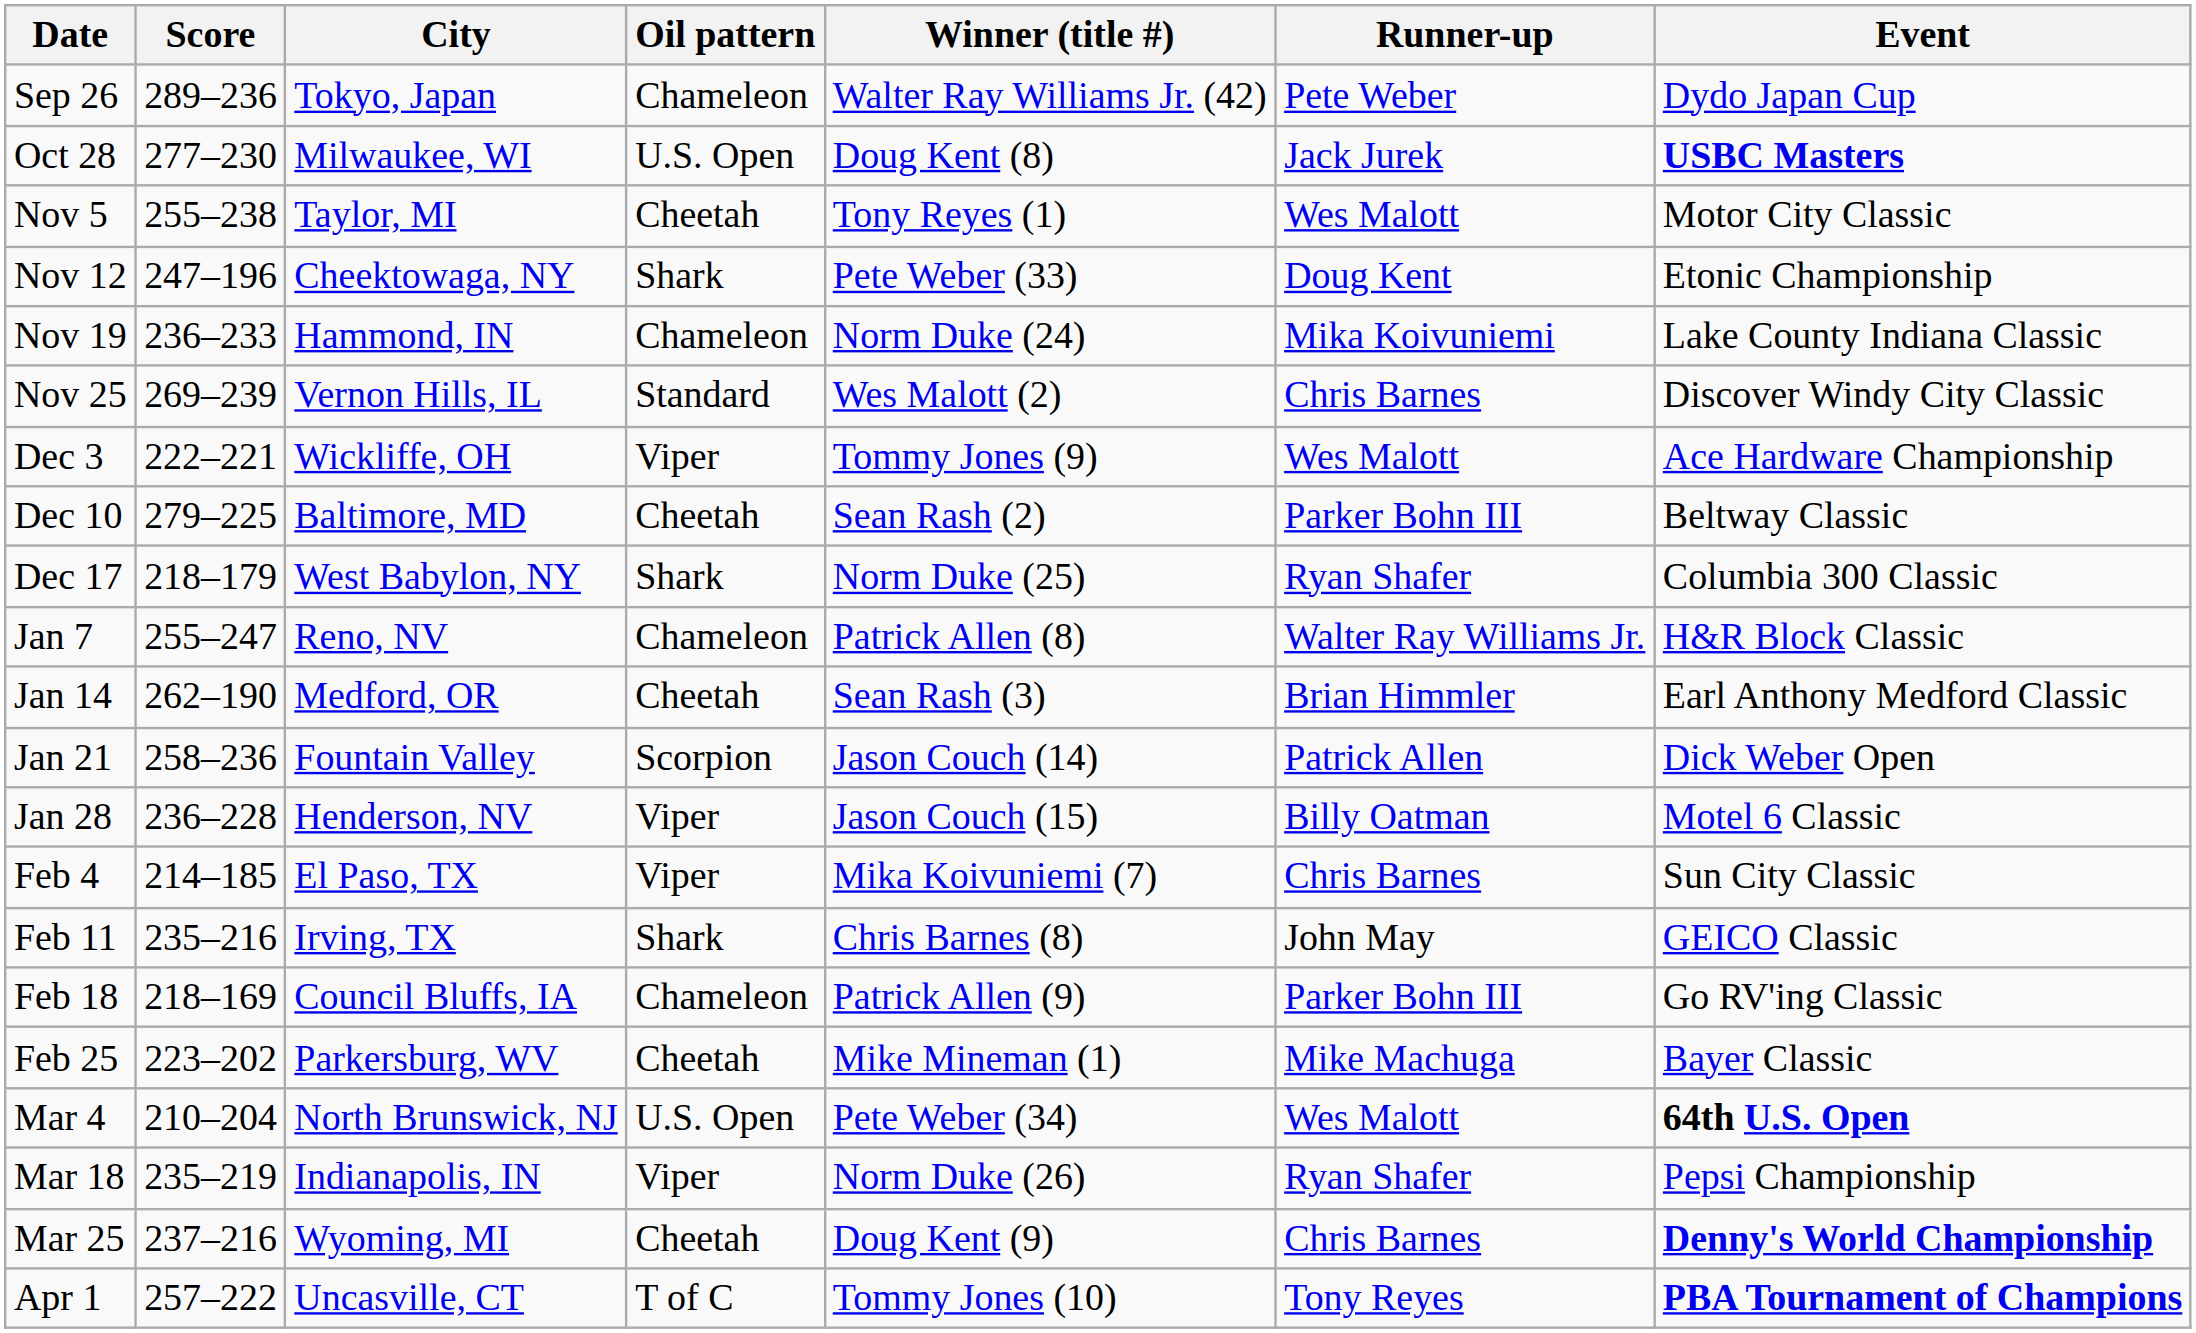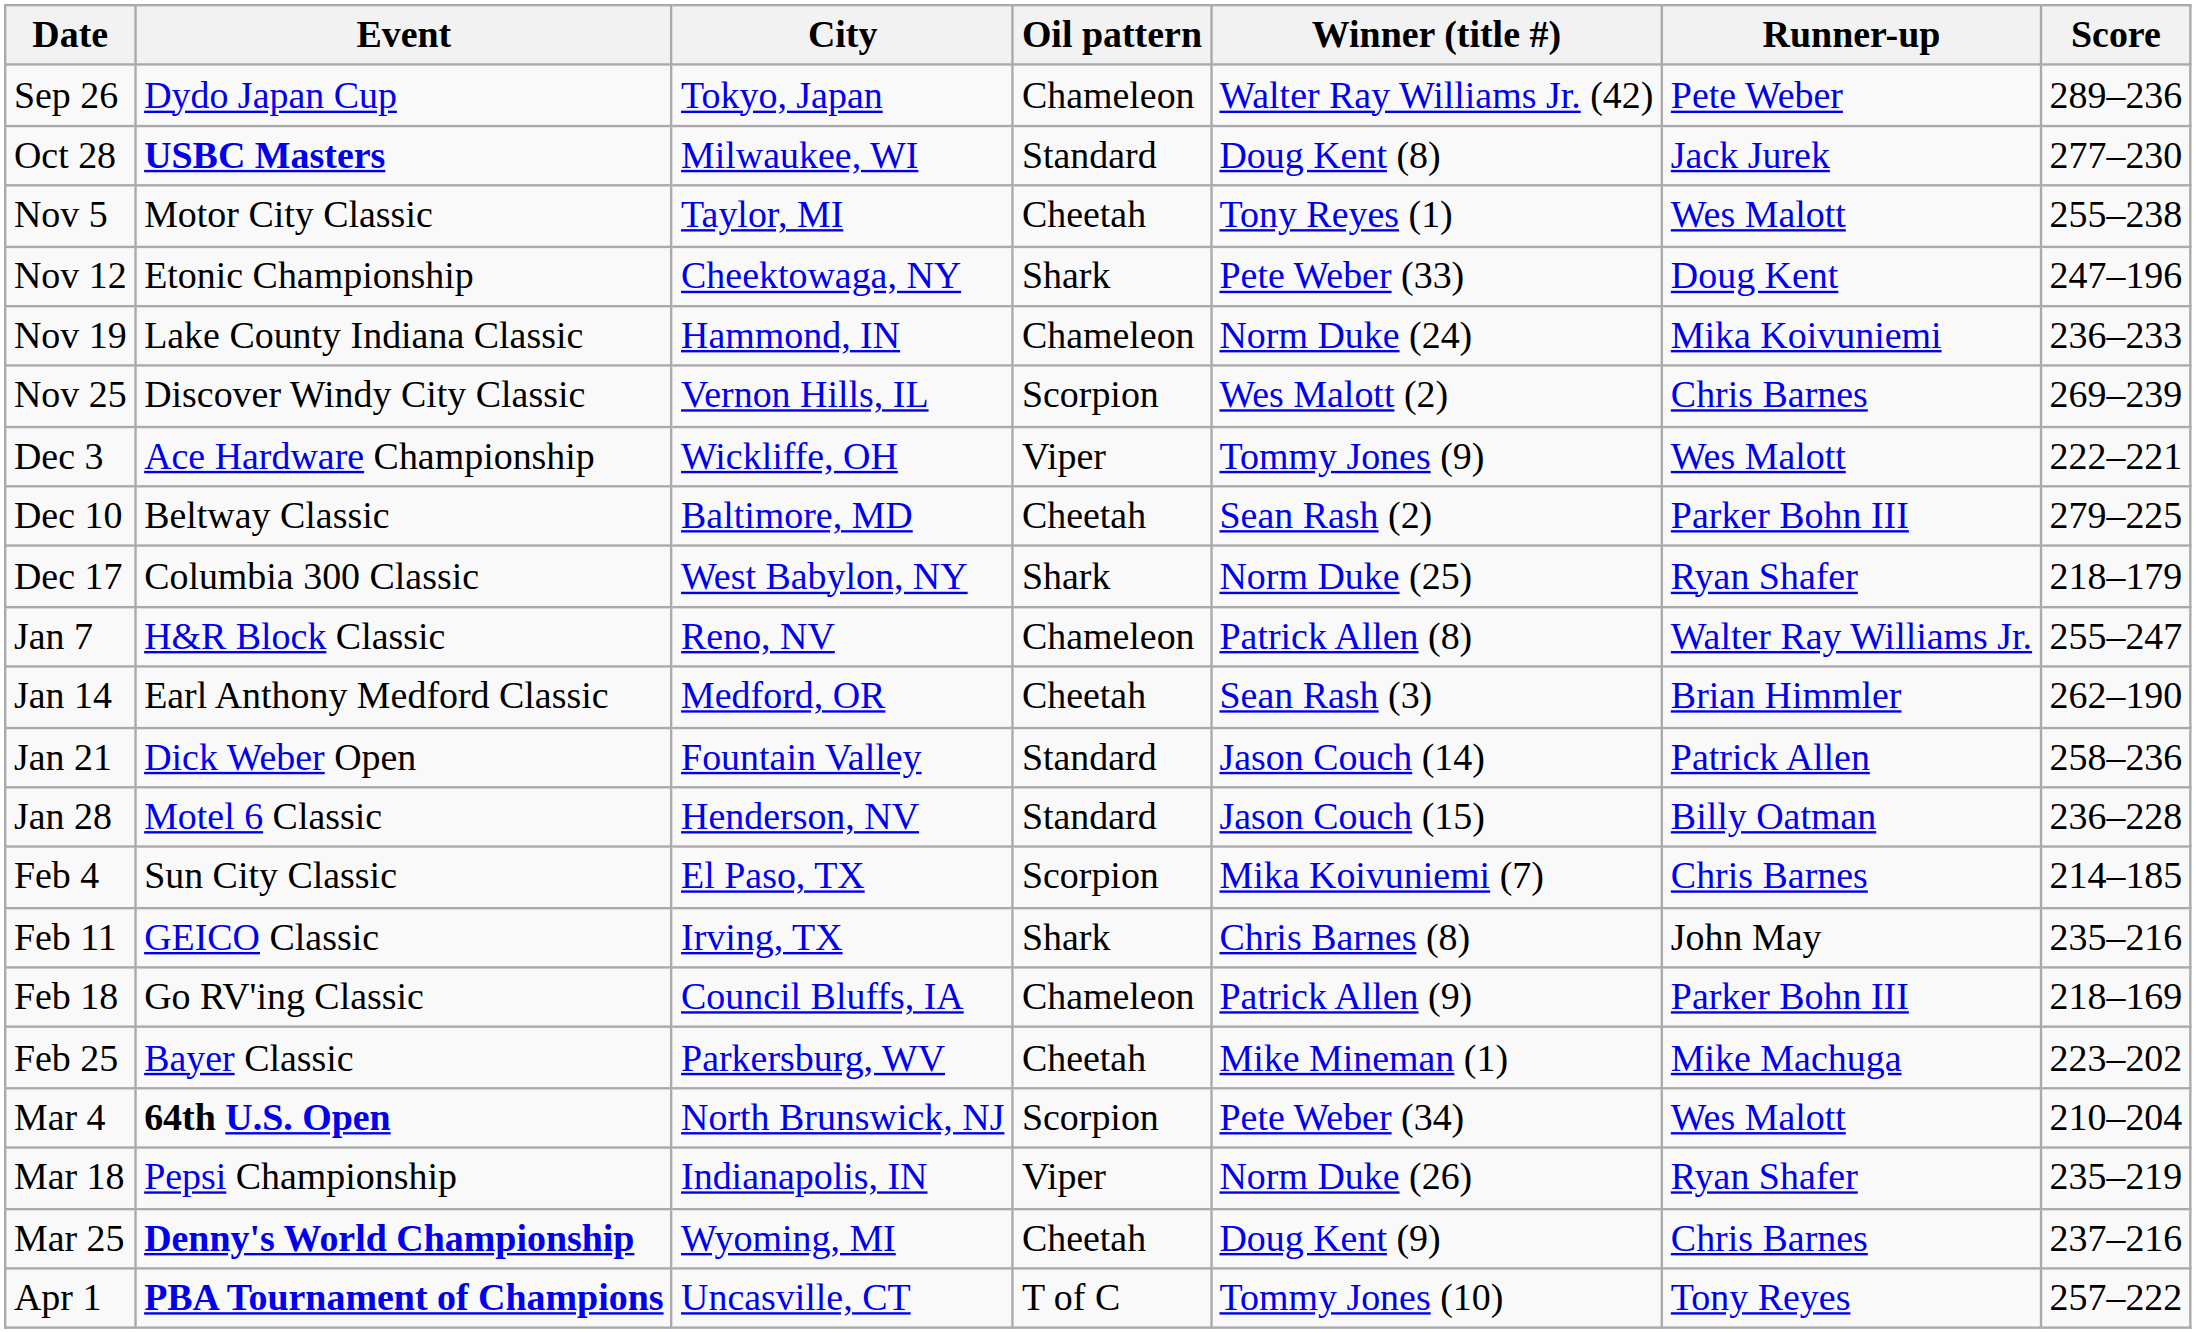 <table class="wikitable">
 <tr>
 <th>Date</th>
-<th>Score</th>
+<th>Event</th>
 <th>City</th>
 <th>Oil pattern</th>
 <th>Winner (title #)</th>
 <th>Runner-up</th>
-<th>Event</th>
+<th>Score</th>
 </tr>
 <tr>
 <td>Sep 26</td>
-<td>289–236</td>
+<td><a href='#'>Dydo Japan Cup</a></td>
 <td><a href='#'>Tokyo, Japan</a></td>
 <td>Chameleon</td>
 <td><a href='#'>Walter Ray Williams Jr.</a> (42)</td>
 <td><a href='#'>Pete Weber</a></td>
-<td><a href='#'>Dydo Japan Cup</a></td>
+<td>289–236</td>
 </tr>
 <tr>
 <td>Oct 28</td>
-<td>277–230</td>
+<td><strong><a href='#'>USBC Masters</a></strong></td>
 <td><a href='#'>Milwaukee, WI</a></td>
-<td>U.S. Open</td>
+<td>Standard</td>
 <td><a href='#'>Doug Kent</a> (8)</td>
 <td><a href='#'>Jack Jurek</a></td>
-<td><strong><a href='#'>USBC Masters</a></strong></td>
+<td>277–230</td>
 </tr>
 <tr>
 <td>Nov 5</td>
-<td>255–238</td>
+<td>Motor City Classic</td>
 <td><a href='#'>Taylor, MI</a></td>
 <td>Cheetah</td>
 <td><a href='#'>Tony Reyes</a> (1)</td>
 <td><a href='#'>Wes Malott</a></td>
-<td>Motor City Classic</td>
+<td>255–238</td>
 </tr>
 <tr>
 <td>Nov 12</td>
-<td>247–196</td>
+<td>Etonic Championship</td>
 <td><a href='#'>Cheektowaga, NY</a></td>
 <td>Shark</td>
 <td><a href='#'>Pete Weber</a> (33)</td>
 <td><a href='#'>Doug Kent</a></td>
-<td>Etonic Championship</td>
+<td>247–196</td>
 </tr>
 <tr>
 <td>Nov 19</td>
-<td>236–233</td>
+<td>Lake County Indiana Classic</td>
 <td><a href='#'>Hammond, IN</a></td>
 <td>Chameleon</td>
 <td><a href='#'>Norm Duke</a> (24)</td>
 <td><a href='#'>Mika Koivuniemi</a></td>
-<td>Lake County Indiana Classic</td>
+<td>236–233</td>
 </tr>
 <tr>
 <td>Nov 25</td>
-<td>269–239</td>
+<td>Discover Windy City Classic</td>
 <td><a href='#'>Vernon Hills, IL</a></td>
-<td>Standard</td>
+<td>Scorpion</td>
 <td><a href='#'>Wes Malott</a> (2)</td>
 <td><a href='#'>Chris Barnes</a></td>
-<td>Discover Windy City Classic</td>
+<td>269–239</td>
 </tr>
 <tr>
 <td>Dec 3</td>
-<td>222–221</td>
+<td><a href='#'>Ace Hardware</a> Championship</td>
 <td><a href='#'>Wickliffe, OH</a></td>
 <td>Viper</td>
 <td><a href='#'>Tommy Jones</a> (9)</td>
 <td><a href='#'>Wes Malott</a></td>
-<td><a href='#'>Ace Hardware</a> Championship</td>
+<td>222–221</td>
 </tr>
 <tr>
 <td>Dec 10</td>
-<td>279–225</td>
+<td>Beltway Classic</td>
 <td><a href='#'>Baltimore, MD</a></td>
 <td>Cheetah</td>
 <td><a href='#'>Sean Rash</a> (2)</td>
 <td><a href='#'>Parker Bohn III</a></td>
-<td>Beltway Classic</td>
+<td>279–225</td>
 </tr>
 <tr>
 <td>Dec 17</td>
-<td>218–179</td>
+<td>Columbia 300 Classic</td>
 <td><a href='#'>West Babylon, NY</a></td>
 <td>Shark</td>
 <td><a href='#'>Norm Duke</a> (25)</td>
 <td><a href='#'>Ryan Shafer</a></td>
-<td>Columbia 300 Classic</td>
+<td>218–179</td>
 </tr>
 <tr>
 <td>Jan 7</td>
-<td>255–247</td>
+<td><a href='#'>H&R Block</a> Classic</td>
 <td><a href='#'>Reno, NV</a></td>
 <td>Chameleon</td>
 <td><a href='#'>Patrick Allen</a> (8)</td>
 <td><a href='#'>Walter Ray Williams Jr.</a></td>
-<td><a href='#'>H&R Block</a> Classic</td>
+<td>255–247</td>
 </tr>
 <tr>
 <td>Jan 14</td>
-<td>262–190</td>
+<td>Earl Anthony Medford Classic</td>
 <td><a href='#'>Medford, OR</a></td>
 <td>Cheetah</td>
 <td><a href='#'>Sean Rash</a> (3)</td>
 <td><a href='#'>Brian Himmler</a></td>
-<td>Earl Anthony Medford Classic</td>
+<td>262–190</td>
 </tr>
 <tr>
 <td>Jan 21</td>
-<td>258–236</td>
+<td><a href='#'>Dick Weber</a> Open</td>
 <td><a href='#'>Fountain Valley</a></td>
-<td>Scorpion</td>
+<td>Standard</td>
 <td><a href='#'>Jason Couch</a> (14)</td>
 <td><a href='#'>Patrick Allen</a></td>
-<td><a href='#'>Dick Weber</a> Open</td>
+<td>258–236</td>
 </tr>
 <tr>
 <td>Jan 28</td>
-<td>236–228</td>
+<td><a href='#'>Motel 6</a> Classic</td>
 <td><a href='#'>Henderson, NV</a></td>
-<td>Viper</td>
+<td>Standard</td>
 <td><a href='#'>Jason Couch</a> (15)</td>
 <td><a href='#'>Billy Oatman</a></td>
-<td><a href='#'>Motel 6</a> Classic</td>
+<td>236–228</td>
 </tr>
 <tr>
 <td>Feb 4</td>
-<td>214–185</td>
+<td>Sun City Classic</td>
 <td><a href='#'>El Paso, TX</a></td>
-<td>Viper</td>
+<td>Scorpion</td>
 <td><a href='#'>Mika Koivuniemi</a> (7)</td>
 <td><a href='#'>Chris Barnes</a></td>
-<td>Sun City Classic</td>
+<td>214–185</td>
 </tr>
 <tr>
 <td>Feb 11</td>
-<td>235–216</td>
+<td><a href='#'>GEICO</a> Classic</td>
 <td><a href='#'>Irving, TX</a></td>
 <td>Shark</td>
 <td><a href='#'>Chris Barnes</a> (8)</td>
 <td>John May</td>
-<td><a href='#'>GEICO</a> Classic</td>
+<td>235–216</td>
 </tr>
 <tr>
 <td>Feb 18</td>
-<td>218–169</td>
+<td>Go RV'ing Classic</td>
 <td><a href='#'>Council Bluffs, IA</a></td>
 <td>Chameleon</td>
 <td><a href='#'>Patrick Allen</a> (9)</td>
 <td><a href='#'>Parker Bohn III</a></td>
-<td>Go RV'ing Classic</td>
+<td>218–169</td>
 </tr>
 <tr>
 <td>Feb 25</td>
-<td>223–202</td>
+<td><a href='#'>Bayer</a> Classic</td>
 <td><a href='#'>Parkersburg, WV</a></td>
 <td>Cheetah</td>
 <td><a href='#'>Mike Mineman</a> (1)</td>
 <td><a href='#'>Mike Machuga</a></td>
-<td><a href='#'>Bayer</a> Classic</td>
+<td>223–202</td>
 </tr>
 <tr>
 <td>Mar 4</td>
-<td>210–204</td>
+<td><strong>64th <a href='#'>U.S. Open</a></strong></td>
 <td><a href='#'>North Brunswick, NJ</a></td>
-<td>U.S. Open</td>
+<td>Scorpion</td>
 <td><a href='#'>Pete Weber</a> (34)</td>
 <td><a href='#'>Wes Malott</a></td>
-<td><strong>64th <a href='#'>U.S. Open</a></strong></td>
+<td>210–204</td>
 </tr>
 <tr>
 <td>Mar 18</td>
-<td>235–219</td>
+<td><a href='#'>Pepsi</a> Championship</td>
 <td><a href='#'>Indianapolis, IN</a></td>
 <td>Viper</td>
 <td><a href='#'>Norm Duke</a> (26)</td>
 <td><a href='#'>Ryan Shafer</a></td>
-<td><a href='#'>Pepsi</a> Championship</td>
+<td>235–219</td>
 </tr>
 <tr>
 <td>Mar 25</td>
-<td>237–216</td>
+<td><strong><a href='#'>Denny's World Championship</a></strong></td>
 <td><a href='#'>Wyoming, MI</a></td>
 <td>Cheetah</td>
 <td><a href='#'>Doug Kent</a> (9)</td>
 <td><a href='#'>Chris Barnes</a></td>
-<td><strong><a href='#'>Denny's World Championship</a></strong></td>
+<td>237–216</td>
 </tr>
 <tr>
 <td>Apr 1</td>
-<td>257–222</td>
+<td><strong><a href='#'>PBA Tournament of Champions</a></strong></td>
 <td><a href='#'>Uncasville, CT</a></td>
 <td>T of C</td>
 <td><a href='#'>Tommy Jones</a> (10)</td>
 <td><a href='#'>Tony Reyes</a></td>
-<td><strong><a href='#'>PBA Tournament of Champions</a></strong></td>
+<td>257–222</td>
 </tr>
 </table>
